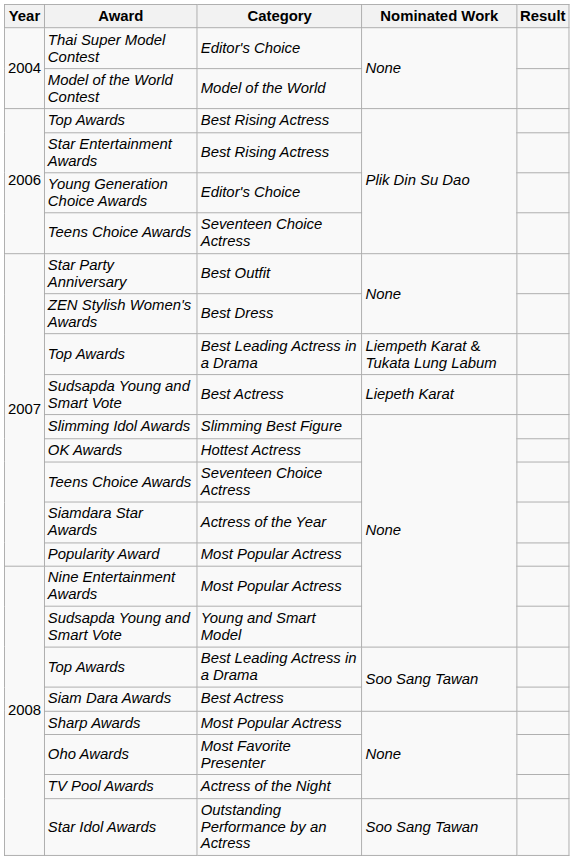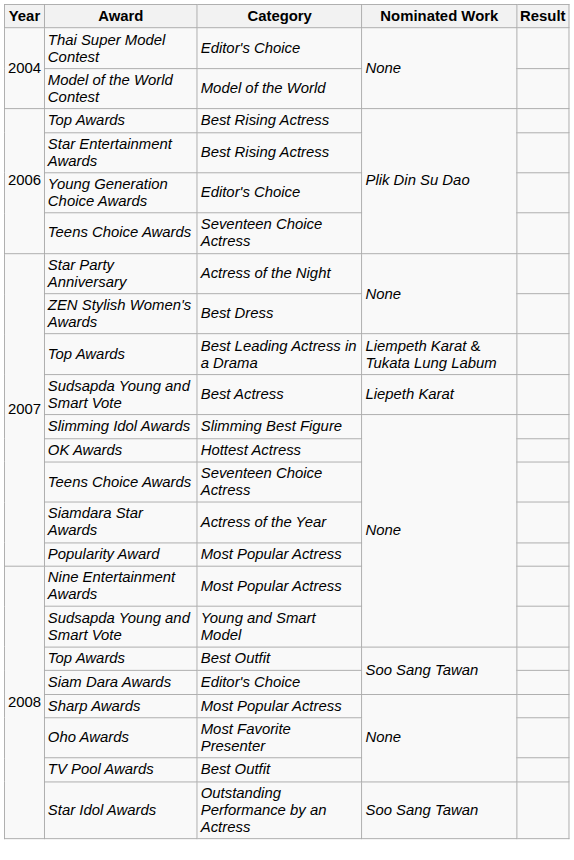 <table class="wikitable" style="font-size: 100%;">
 <tr>
 <th>Year</th>
 <th>Award</th>
 <th>Category</th>
 <th>Nominated Work</th>
 <th>Result</th>
 </tr>
 <tr>
 <td rowspan="2">2004</td>
 <td><em>Thai Super Model Contest</em></td>
 <td><em>Editor's Choice</em></td>
 <td rowspan="2"><em>None</em></td>
 <td></td>
 </tr>
 <tr>
 <td><em>Model of the World Contest</em></td>
 <td><em>Model of the World</em></td>
 <td></td>
 </tr>
 <tr>
 <td rowspan="4">2006</td>
 <td><em>Top Awards</em></td>
 <td><em>Best Rising Actress</em></td>
 <td rowspan="4"><em>Plik Din Su Dao</em></td>
 <td></td>
 </tr>
 <tr>
 <td><em>Star Entertainment Awards</em></td>
 <td><em>Best Rising Actress</em></td>
 <td></td>
 </tr>
 <tr>
 <td><em>Young Generation Choice Awards</em></td>
 <td><em>Editor's Choice</em></td>
 <td></td>
 </tr>
 <tr>
 <td><em>Teens Choice Awards</em></td>
 <td><em>Seventeen Choice Actress</em></td>
 <td></td>
 </tr>
 <tr>
 <td rowspan="9">2007</td>
 <td><em>Star Party Anniversary</em></td>
-<td><em>Best Outfit</em></td>
+<td><em>Actress of the Night</em></td>
 <td rowspan="2"><em>None</em></td>
 <td></td>
 </tr>
 <tr>
 <td><em>ZEN Stylish Women's Awards</em></td>
 <td><em>Best Dress</em></td>
 <td></td>
 </tr>
 <tr>
 <td><em>Top Awards</em></td>
 <td><em>Best Leading Actress in a Drama</em></td>
 <td><em>Liempeth Karat</em> & <em>Tukata Lung Labum</em></td>
 <td></td>
 </tr>
 <tr>
 <td><em>Sudsapda Young and Smart Vote</em></td>
 <td><em>Best Actress</em></td>
 <td><em>Liepeth Karat</em></td>
 <td></td>
 </tr>
 <tr>
 <td><em>Slimming Idol Awards</em></td>
 <td><em>Slimming Best Figure</em></td>
 <td rowspan="7"><em>None</em></td>
 <td></td>
 </tr>
 <tr>
 <td><em>OK Awards</em></td>
 <td><em>Hottest Actress</em></td>
 <td></td>
 </tr>
 <tr>
 <td><em>Teens Choice Awards</em></td>
 <td><em>Seventeen Choice Actress</em></td>
 <td></td>
 </tr>
 <tr>
 <td><em>Siamdara Star Awards</em></td>
 <td><em>Actress of the Year</em></td>
 <td></td>
 </tr>
 <tr>
 <td><em>Popularity Award</em></td>
 <td><em>Most Popular Actress</em></td>
 <td></td>
 </tr>
 <tr>
 <td rowspan="8">2008</td>
 <td><em>Nine Entertainment Awards</em></td>
 <td><em>Most Popular Actress</em></td>
 <td></td>
 </tr>
 <tr>
 <td><em>Sudsapda Young and Smart Vote</em></td>
 <td><em>Young and Smart Model</em></td>
 <td></td>
 </tr>
 <tr>
 <td><em>Top Awards</em></td>
-<td><em>Best Leading Actress in a Drama</em></td>
+<td><em>Best Outfit</em></td>
 <td rowspan="2"><em>Soo Sang Tawan</em></td>
 <td></td>
 </tr>
 <tr>
 <td><em>Siam Dara Awards</em></td>
-<td><em>Best Actress</em></td>
+<td><em>Editor's Choice</em></td>
 <td></td>
 </tr>
 <tr>
 <td><em>Sharp Awards</em></td>
 <td><em>Most Popular Actress</em></td>
 <td rowspan="3"><em>None</em></td>
 <td></td>
 </tr>
 <tr>
 <td><em>Oho Awards</em></td>
 <td><em>Most Favorite Presenter</em></td>
 <td></td>
 </tr>
 <tr>
 <td><em>TV Pool Awards</em></td>
-<td><em>Actress of the Night</em></td>
+<td><em>Best Outfit</em></td>
 <td></td>
 </tr>
 <tr>
 <td><em>Star Idol Awards</em></td>
 <td><em>Outstanding Performance by an Actress</em></td>
 <td><em>Soo Sang Tawan</em></td>
 <td></td>
 </tr>
 </table>
